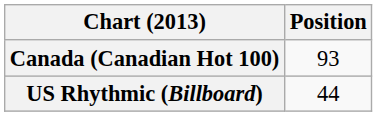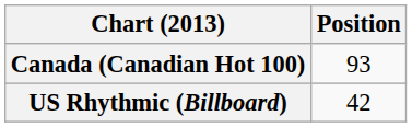 <table class= "wikitable plainrowheaders sortable" style="text-align:center">
 <tr>
 <th scope="col">Chart (2013)</th>
 <th scope="col">Position</th>
 </tr>
 <tr>
 <th scope="row">Canada (Canadian Hot 100)</th>
 <td>93</td>
 </tr>
 <tr>
 <th scope="row">US Rhythmic (<em>Billboard</em>)</th>
-<td>44</td>
+<td>42</td>
 </tr>
 </table>
